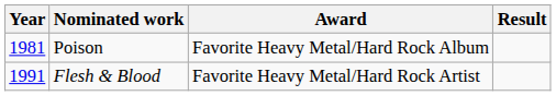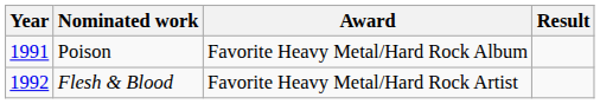 <table class="wikitable">
 <tr>
 <th>Year</th>
 <th>Nominated work</th>
 <th>Award</th>
 <th>Result</th>
 </tr>
 <tr>
-<td align=center><a href='#'>1981</a></td>
+<td align=center><a href='#'>1991</a></td>
 <td>Poison</td>
 <td>Favorite Heavy Metal/Hard Rock Album</td>
 <td></td>
 </tr>
 <tr>
-<td align=center><a href='#'>1991</a></td>
+<td align=center><a href='#'>1992</a></td>
 <td><em>Flesh & Blood</em></td>
 <td>Favorite Heavy Metal/Hard Rock Artist</td>
 <td></td>
 </tr>
 </table>
